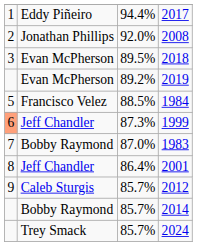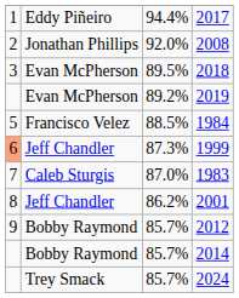 <table class="wikitable">
 <tr>
 </tr>
 <tr>
 <td>1</td>
 <td>Eddy Piñeiro</td>
 <td><abbr>94.4%</abbr></td>
 <td><a href='#'>2017</a></td>
 </tr>
 <tr>
 <td>2</td>
 <td>Jonathan Phillips</td>
 <td><abbr>92.0%</abbr></td>
 <td><a href='#'>2008</a></td>
 </tr>
 <tr>
 <td>3</td>
 <td>Evan McPherson</td>
 <td><abbr>89.5%</abbr></td>
 <td><a href='#'>2018</a></td>
 </tr>
 <tr>
 <td></td>
 <td>Evan McPherson</td>
 <td><abbr>89.2%</abbr></td>
 <td><a href='#'>2019</a></td>
 </tr>
 <tr>
 <td>5</td>
 <td>Francisco Velez</td>
 <td><abbr>88.5%</abbr></td>
 <td><a href='#'>1984</a></td>
 </tr>
 <tr>
 <td style="background: lightsalmon;">6</td>
 <td><a href='#'>Jeff Chandler</a></td>
 <td><abbr>87.3%</abbr></td>
 <td><a href='#'>1999</a></td>
 </tr>
 <tr>
 <td>7</td>
-<td>Bobby Raymond</td>
+<td><a href='#'>Caleb Sturgis</a></td>
 <td><abbr>87.0%</abbr></td>
 <td><a href='#'>1983</a></td>
 </tr>
 <tr>
 <td>8</td>
 <td><a href='#'>Jeff Chandler</a></td>
-<td><abbr>86.4%</abbr></td>
+<td><abbr>86.2%</abbr></td>
 <td><a href='#'>2001</a></td>
 </tr>
 <tr>
 <td>9</td>
-<td><a href='#'>Caleb Sturgis</a></td>
+<td>Bobby Raymond</td>
 <td><abbr>85.7%</abbr></td>
 <td><a href='#'>2012</a></td>
 </tr>
 <tr>
 <td></td>
 <td>Bobby Raymond</td>
 <td><abbr>85.7%</abbr></td>
 <td><a href='#'>2014</a></td>
 </tr>
 <tr>
 <td></td>
 <td>Trey Smack</td>
 <td><abbr>85.7%</abbr></td>
 <td><a href='#'>2024</a></td>
 </tr>
 </table>
